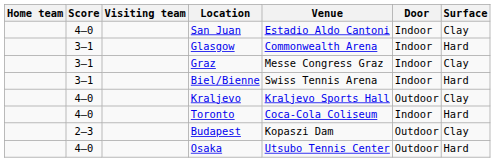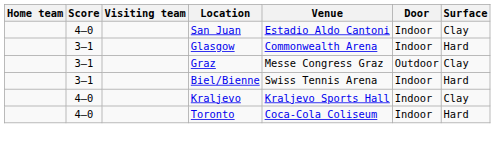 <table class="wikitable" style="border:1px solid #aaa;">
 <tr>
 <th>Home team</th>
 <th>Score</th>
 <th>Visiting team</th>
 <th>Location</th>
 <th>Venue</th>
 <th>Door</th>
 <th>Surface</th>
 </tr>
 <tr>
 <td><strong></strong></td>
 <td style="text-align:center;">4–0</td>
 <td></td>
 <td><a href='#'>San Juan</a></td>
 <td><a href='#'>Estadio Aldo Cantoni</a></td>
 <td>Indoor</td>
 <td>Clay</td>
 </tr>
 <tr>
 <td><strong></strong></td>
 <td style="text-align:center;">3–1</td>
 <td></td>
 <td><a href='#'>Glasgow</a></td>
 <td><a href='#'>Commonwealth Arena</a></td>
 <td>Indoor</td>
 <td>Hard</td>
 </tr>
 <tr>
 <td><strong></strong></td>
 <td style="text-align:center;">3–1</td>
 <td></td>
 <td><a href='#'>Graz</a></td>
 <td>Messe Congress Graz</td>
-<td>Indoor</td>
+<td>Outdoor</td>
 <td>Clay</td>
 </tr>
 <tr>
 <td></td>
 <td style="text-align:center;">3–1</td>
 <td><strong></strong></td>
 <td><a href='#'>Biel/Bienne</a></td>
 <td>Swiss Tennis Arena</td>
 <td>Indoor</td>
 <td>Hard</td>
 </tr>
 <tr>
 <td><strong></strong></td>
 <td style="text-align:center;">4–0</td>
 <td></td>
 <td><a href='#'>Kraljevo</a></td>
 <td><a href='#'>Kraljevo Sports Hall</a></td>
-<td>Outdoor</td>
+<td>Indoor</td>
 <td>Clay</td>
 </tr>
 <tr>
 <td><strong></strong></td>
 <td style="text-align:center;">4–0</td>
 <td></td>
 <td><a href='#'>Toronto</a></td>
 <td><a href='#'>Coca-Cola Coliseum</a></td>
 <td>Indoor</td>
 <td>Hard</td>
 </tr>
-<tr>
-<td></td>
-<td style="text-align:center;">2–3</td>
-<td><strong></strong></td>
-<td><a href='#'>Budapest</a></td>
-<td>Kopaszi Dam</td>
-<td>Outdoor</td>
-<td>Clay</td>
-</tr>
-<tr>
-<td><strong></strong></td>
-<td style="text-align:center;">4–0</td>
-<td></td>
-<td><a href='#'>Osaka</a></td>
-<td><a href='#'>Utsubo Tennis Center</a></td>
-<td>Outdoor</td>
-<td>Hard</td>
-</tr>
 </table>
